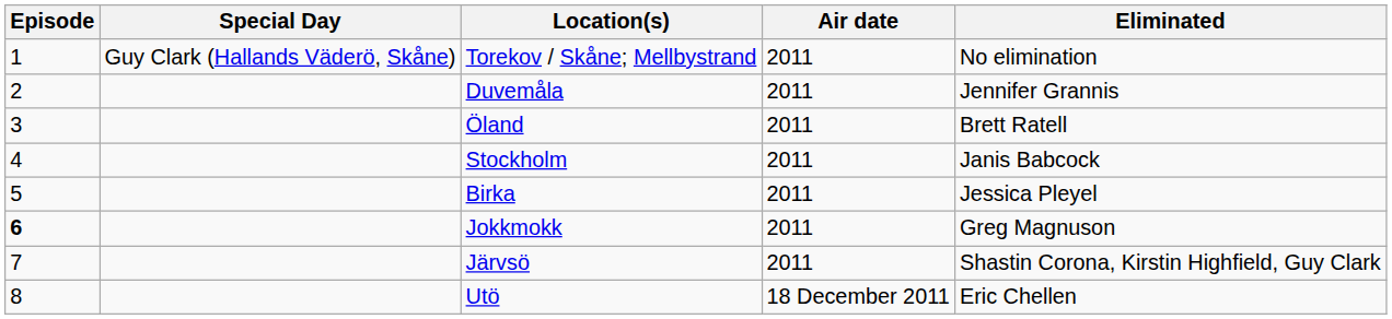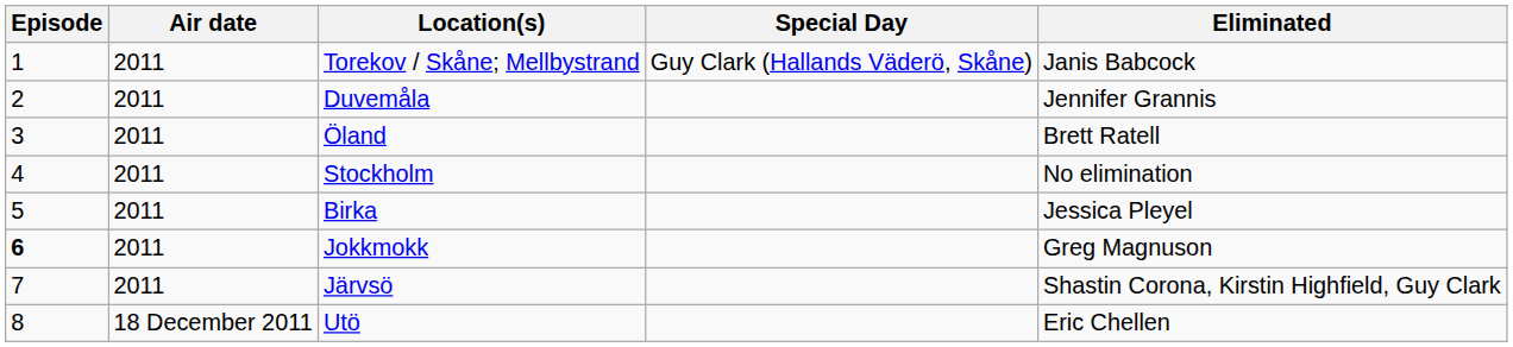 <table class="wikitable">
 <tr>
 <th>Episode</th>
+<th>Air date</th>
+<th>Location(s)</th>
 <th>Special Day</th>
-<th>Location(s)</th>
-<th>Air date</th>
 <th>Eliminated</th>
 </tr>
 <tr>
 <td>1</td>
+<td>2011</td>
+<td><a href='#'>Torekov</a> / <a href='#'>Skåne</a>; <a href='#'>Mellbystrand</a></td>
 <td>Guy Clark (<a href='#'>Hallands Väderö</a>, <a href='#'>Skåne</a>)</td>
-<td><a href='#'>Torekov</a> / <a href='#'>Skåne</a>; <a href='#'>Mellbystrand</a></td>
-<td>2011</td>
-<td>No elimination</td>
+<td>Janis Babcock</td>
 </tr>
 <tr>
 <td>2</td>
+<td>2011</td>
+<td><a href='#'>Duvemåla</a></td>
 <td></td>
-<td><a href='#'>Duvemåla</a></td>
-<td>2011</td>
 <td>Jennifer Grannis</td>
 </tr>
 <tr>
 <td>3</td>
+<td>2011</td>
+<td><a href='#'>Öland</a></td>
 <td></td>
-<td><a href='#'>Öland</a></td>
-<td>2011</td>
 <td>Brett Ratell</td>
 </tr>
 <tr>
 <td>4</td>
+<td>2011</td>
+<td><a href='#'>Stockholm</a></td>
 <td></td>
-<td><a href='#'>Stockholm</a></td>
-<td>2011</td>
-<td>Janis Babcock</td>
+<td>No elimination</td>
 </tr>
 <tr>
 <td>5</td>
+<td>2011</td>
+<td><a href='#'>Birka</a></td>
 <td></td>
-<td><a href='#'>Birka</a></td>
-<td>2011</td>
 <td>Jessica Pleyel</td>
 </tr>
 <tr>
 <td><strong>6</strong></td>
+<td>2011</td>
+<td><a href='#'>Jokkmokk</a></td>
 <td></td>
-<td><a href='#'>Jokkmokk</a></td>
-<td>2011</td>
 <td>Greg Magnuson</td>
 </tr>
 <tr>
 <td>7</td>
+<td>2011</td>
+<td><a href='#'>Järvsö</a></td>
 <td></td>
-<td><a href='#'>Järvsö</a></td>
-<td>2011</td>
 <td>Shastin Corona, Kirstin Highfield, Guy Clark</td>
 </tr>
 <tr>
 <td>8</td>
+<td>18 December 2011</td>
+<td><a href='#'>Utö</a></td>
 <td></td>
-<td><a href='#'>Utö</a></td>
-<td>18 December 2011</td>
 <td>Eric Chellen</td>
 </tr>
 </table>
